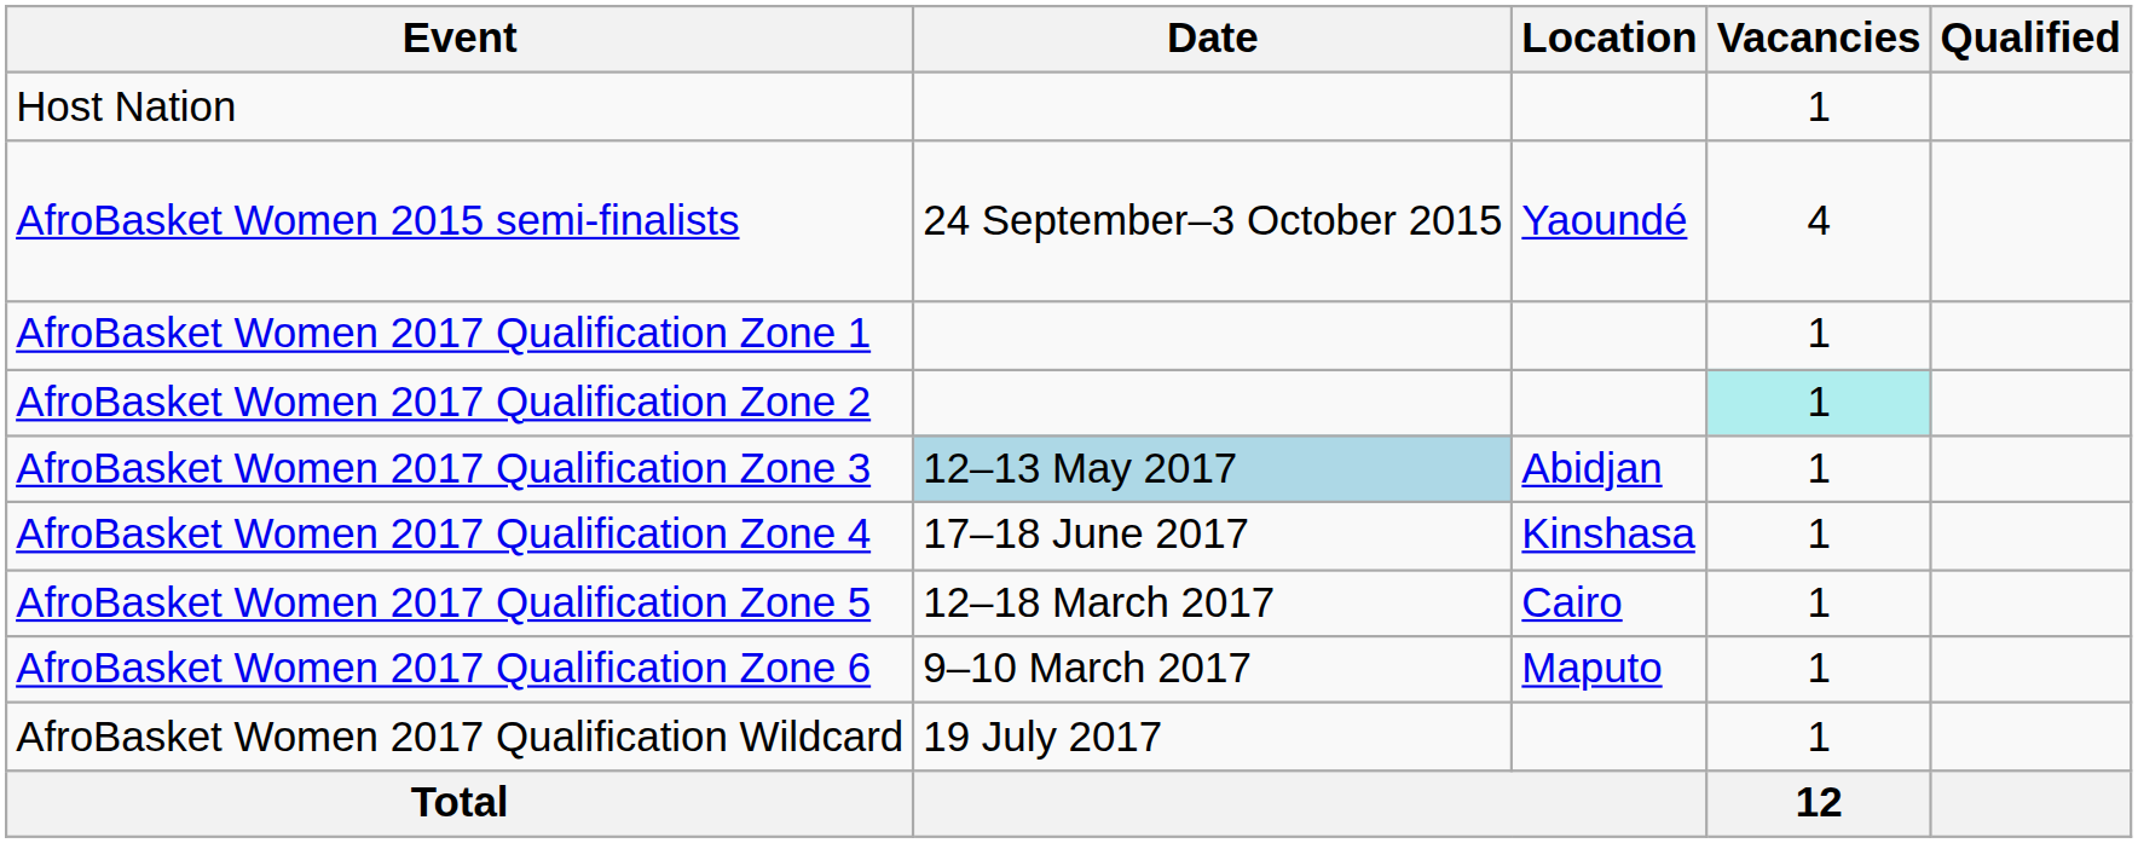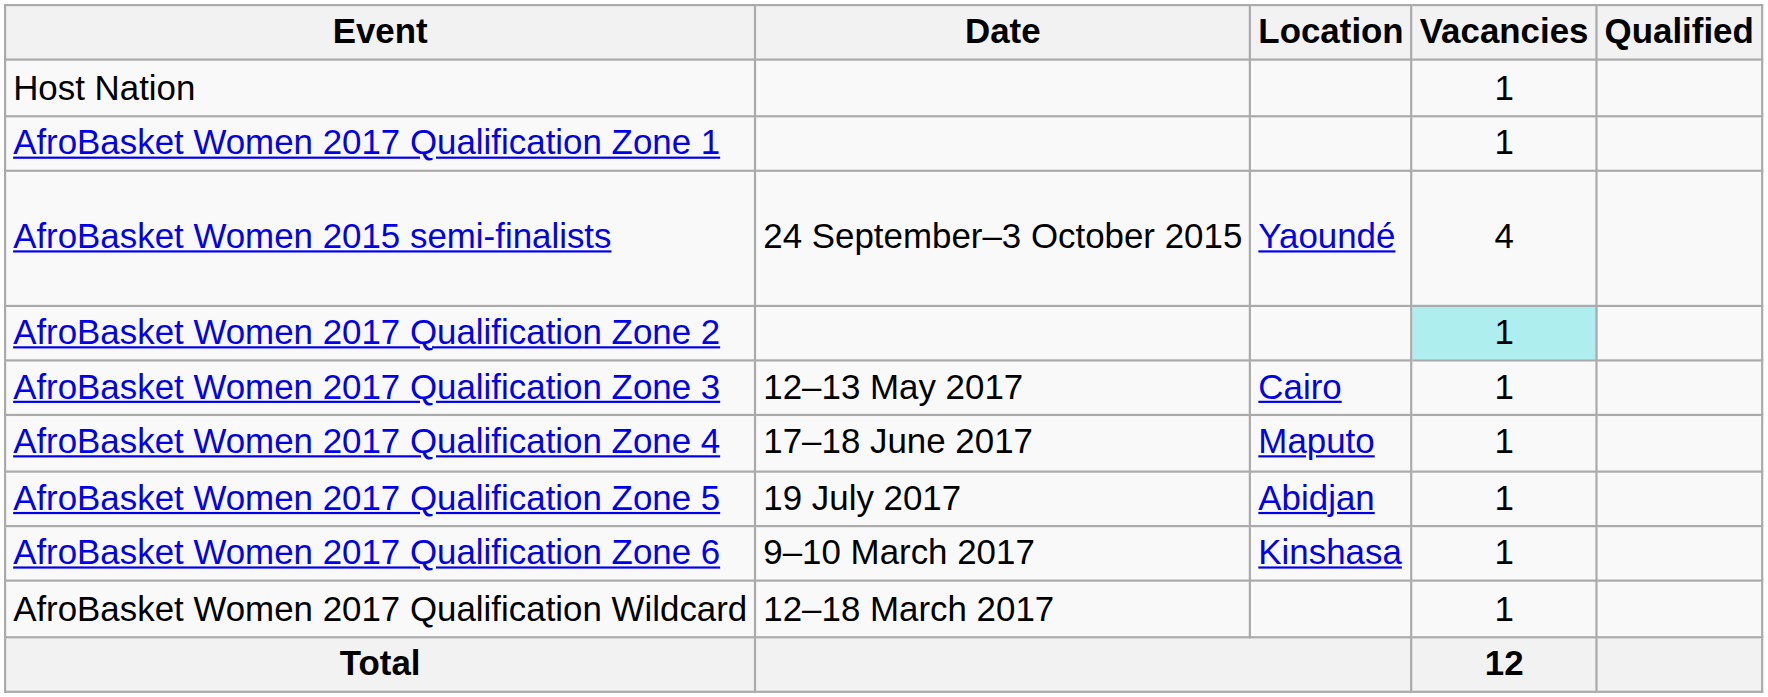 <table class="wikitable">
 <tr>
 <th>Event</th>
 <th>Date</th>
 <th>Location</th>
 <th>Vacancies</th>
 <th>Qualified</th>
 </tr>
 <tr>
 <td>Host Nation</td>
 <td></td>
 <td></td>
 <td align=center>1</td>
 <td></td>
 </tr>
 <tr>
+<td><a href='#'>AfroBasket Women 2017 Qualification Zone 1</a></td>
+<td></td>
+<td></td>
+<td align=center>1</td>
+<td></td>
+</tr>
+<tr>
 <td><a href='#'>AfroBasket Women 2015 semi-finalists</a></td>
 <td>24 September–3 October 2015</td>
 <td> <a href='#'>Yaoundé</a></td>
 <td align=center>4</td>
 <td><br><br><br></td>
-</tr>
-<tr>
-<td><a href='#'>AfroBasket Women 2017 Qualification Zone 1</a></td>
-<td></td>
-<td></td>
-<td align=center>1</td>
-<td></td>
 </tr>
 <tr>
 <td><a href='#'>AfroBasket Women 2017 Qualification Zone 2</a></td>
 <td></td>
 <td></td>
 <td align=center style="background: paleturquoise;">1</td>
 <td></td>
 </tr>
 <tr>
 <td><a href='#'>AfroBasket Women 2017 Qualification Zone 3</a></td>
-<td style="background: lightblue;">12–13 May 2017</td>
-<td> <a href='#'>Abidjan</a></td>
+<td>12–13 May 2017</td>
+<td> <a href='#'>Cairo</a></td>
 <td align=center>1</td>
 <td></td>
 </tr>
 <tr>
 <td><a href='#'>AfroBasket Women 2017 Qualification Zone 4</a></td>
 <td>17–18 June 2017</td>
-<td> <a href='#'>Kinshasa</a></td>
+<td> <a href='#'>Maputo</a></td>
 <td align=center>1</td>
 <td></td>
 </tr>
 <tr>
 <td><a href='#'>AfroBasket Women 2017 Qualification Zone 5</a></td>
-<td>12–18 March 2017</td>
-<td> <a href='#'>Cairo</a></td>
+<td>19 July 2017</td>
+<td> <a href='#'>Abidjan</a></td>
 <td align=center>1</td>
 <td></td>
 </tr>
 <tr>
 <td><a href='#'>AfroBasket Women 2017 Qualification Zone 6</a></td>
 <td>9–10 March 2017</td>
-<td> <a href='#'>Maputo</a></td>
+<td> <a href='#'>Kinshasa</a></td>
 <td align=center>1</td>
 <td></td>
 </tr>
 <tr>
 <td>AfroBasket Women 2017 Qualification Wildcard</td>
-<td>19 July 2017</td>
+<td>12–18 March 2017</td>
 <td></td>
 <td align=center>1</td>
 <td></td>
 </tr>
 <tr>
 <th>Total</th>
 <th colspan="2"></th>
 <th>12</th>
 <th></th>
 </tr>
 </table>
